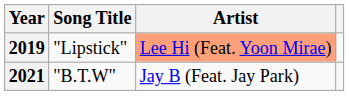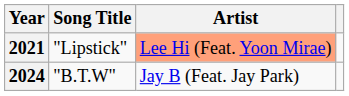 <table class="wikitable sortable plainrowheaders">
 <tr>
 <th scope="col">Year</th>
 <th scope="col">Song Title</th>
 <th scope="col">Artist</th>
 <th scope="col" class="unsortable"></th>
 </tr>
 <tr>
-<th scope="row">2019</th>
+<th scope="row">2021</th>
 <td>"Lipstick"</td>
 <td style="background: lightsalmon;"><a href='#'>Lee Hi</a> (Feat. <a href='#'>Yoon Mirae</a>)</td>
 <td></td>
 </tr>
 <tr>
-<th scope="row">2021</th>
+<th scope="row">2024</th>
 <td>"B.T.W"</td>
 <td><a href='#'>Jay B</a> (Feat. Jay Park)</td>
 </tr>
 </table>
